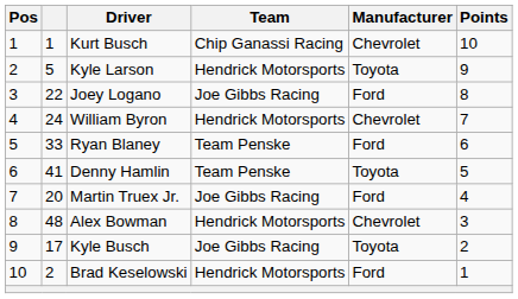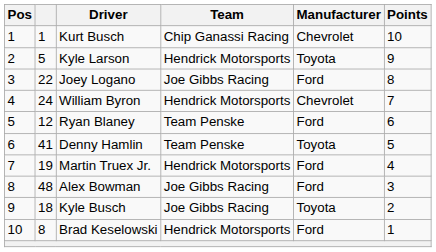 <table class="wikitable" style="font-size:98%">
 <tr>
 <th>Pos</th>
 <th></th>
 <th>Driver</th>
 <th>Team</th>
 <th>Manufacturer</th>
 <th>Points</th>
 </tr>
 <tr>
 <td>1</td>
 <td>1</td>
 <td>Kurt Busch</td>
 <td>Chip Ganassi Racing</td>
 <td>Chevrolet</td>
 <td>10</td>
 </tr>
 <tr>
 <td>2</td>
 <td>5</td>
 <td>Kyle Larson</td>
 <td>Hendrick Motorsports</td>
 <td>Toyota</td>
 <td>9</td>
 </tr>
 <tr>
 <td>3</td>
 <td>22</td>
 <td>Joey Logano</td>
 <td>Joe Gibbs Racing</td>
 <td>Ford</td>
 <td>8</td>
 </tr>
 <tr>
 <td>4</td>
 <td>24</td>
 <td>William Byron</td>
 <td>Hendrick Motorsports</td>
 <td>Chevrolet</td>
 <td>7</td>
 </tr>
 <tr>
 <td>5</td>
-<td>33</td>
+<td>12</td>
 <td>Ryan Blaney</td>
 <td>Team Penske</td>
 <td>Ford</td>
 <td>6</td>
 </tr>
 <tr>
 <td>6</td>
 <td>41</td>
 <td>Denny Hamlin</td>
 <td>Team Penske</td>
 <td>Toyota</td>
 <td>5</td>
 </tr>
 <tr>
 <td>7</td>
-<td>20</td>
+<td>19</td>
 <td>Martin Truex Jr.</td>
-<td>Joe Gibbs Racing</td>
+<td>Hendrick Motorsports</td>
 <td>Ford</td>
 <td>4</td>
 </tr>
 <tr>
 <td>8</td>
 <td>48</td>
 <td>Alex Bowman</td>
-<td>Hendrick Motorsports</td>
-<td>Chevrolet</td>
+<td>Joe Gibbs Racing</td>
+<td>Ford</td>
 <td>3</td>
 </tr>
 <tr>
 <td>9</td>
-<td>17</td>
+<td>18</td>
 <td>Kyle Busch</td>
 <td>Joe Gibbs Racing</td>
 <td>Toyota</td>
 <td>2</td>
 </tr>
 <tr>
 <td>10</td>
-<td>2</td>
+<td>8</td>
 <td>Brad Keselowski</td>
 <td>Hendrick Motorsports</td>
 <td>Ford</td>
 <td>1</td>
 </tr>
 <tr>
 <th colspan="6"></th>
 </tr>
 </table>
